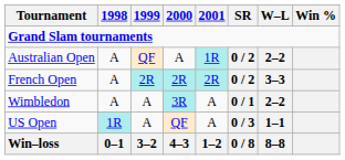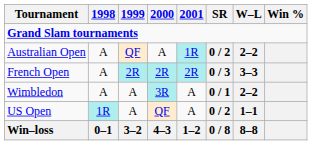 <table class=wikitable style=text-align:center;font-size:97%>
 <tr>
 <th>Tournament</th>
 <th><a href='#'>1998</a></th>
 <th><a href='#'>1999</a></th>
 <th><a href='#'>2000</a></th>
 <th><a href='#'>2001</a></th>
 <th>SR</th>
 <th>W–L</th>
 <th>Win %</th>
 </tr>
 <tr>
 <td colspan=23 align=left><strong><a href='#'>Grand Slam tournaments</a></strong></td>
 </tr>
 <tr>
 <td align=left><a href='#'>Australian Open</a></td>
 <td>A</td>
 <td bgcolor=ffebcd><a href='#'>QF</a></td>
 <td>A</td>
 <td bgcolor=afeeee><a href='#'>1R</a></td>
 <th>0 / 2</th>
 <th>2–2</th>
 <th></th>
 </tr>
 <tr>
 <td align=left><a href='#'>French Open</a></td>
 <td>A</td>
 <td bgcolor=afeeee><a href='#'>2R</a></td>
 <td bgcolor=afeeee><a href='#'>2R</a></td>
 <td bgcolor=afeeee><a href='#'>2R</a></td>
-<th>0 / 2</th>
+<th>0 / 3</th>
 <th>3–3</th>
 <th></th>
 </tr>
 <tr>
 <td align=left><a href='#'>Wimbledon</a></td>
 <td>A</td>
 <td>A</td>
 <td bgcolor=afeeee><a href='#'>3R</a></td>
 <td>A</td>
 <th>0 / 1</th>
 <th>2–2</th>
 <th></th>
 </tr>
 <tr>
 <td align=left><a href='#'>US Open</a></td>
 <td bgcolor=afeeee><a href='#'>1R</a></td>
 <td>A</td>
 <td bgcolor=ffebcd><a href='#'>QF</a></td>
 <td>A</td>
-<th>0 / 3</th>
+<th>0 / 2</th>
 <th>1–1</th>
 <th></th>
 </tr>
 <tr>
 <th style=text-align:left>Win–loss</th>
 <th>0–1</th>
 <th>3–2</th>
 <th>4–3</th>
 <th>1–2</th>
 <th>0 / 8</th>
 <th>8–8</th>
 <th></th>
 </tr>
 </table>
